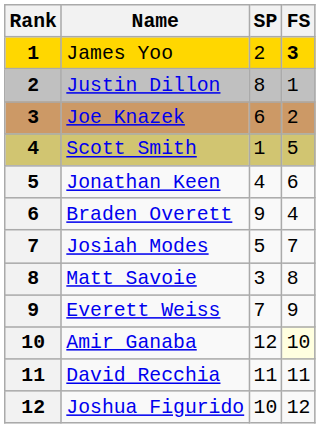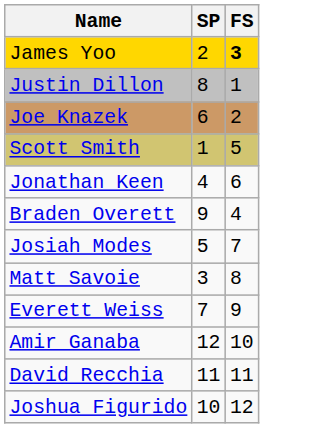 <table class="wikitable">
 <tr>
-<th>Rank</th>
 <th>Name</th>
 <th>SP</th>
 <th>FS</th>
 </tr>
 <tr bgcolor="gold">
-<td align="center"><strong>1</strong></td>
 <td>James Yoo</td>
 <td>2</td>
 <td><strong>3</strong></td>
 </tr>
 <tr bgcolor="silver">
-<td align="center"><strong>2</strong></td>
 <td><a href='#'>Justin Dillon</a></td>
 <td>8</td>
 <td>1</td>
 </tr>
 <tr bgcolor="cc9966">
-<td align="center"><strong>3</strong></td>
 <td><a href='#'>Joe Knazek</a></td>
 <td>6</td>
 <td>2</td>
 </tr>
 <tr bgcolor="#d1c571">
-<td align="center"><strong>4</strong></td>
 <td><a href='#'>Scott Smith</a></td>
 <td>1</td>
 <td>5</td>
 </tr>
 <tr>
-<th>5</th>
 <td><a href='#'>Jonathan Keen</a></td>
 <td>4</td>
 <td>6</td>
 </tr>
 <tr>
-<th>6</th>
 <td><a href='#'>Braden Overett</a></td>
 <td>9</td>
 <td>4</td>
 </tr>
 <tr>
-<th>7</th>
 <td><a href='#'>Josiah Modes</a></td>
 <td>5</td>
 <td>7</td>
 </tr>
 <tr>
-<th>8</th>
 <td><a href='#'>Matt Savoie</a></td>
 <td>3</td>
 <td>8</td>
 </tr>
 <tr>
-<th>9</th>
 <td><a href='#'>Everett Weiss</a></td>
 <td>7</td>
 <td>9</td>
 </tr>
 <tr>
-<th>10</th>
 <td><a href='#'>Amir Ganaba</a></td>
 <td>12</td>
-<td style="background: lightyellow;">10</td>
+<td>10</td>
 </tr>
 <tr>
-<th>11</th>
 <td><a href='#'>David Recchia</a></td>
 <td>11</td>
 <td>11</td>
 </tr>
 <tr>
-<th>12</th>
 <td><a href='#'>Joshua Figurido</a></td>
 <td>10</td>
 <td>12</td>
 </tr>
 </table>
